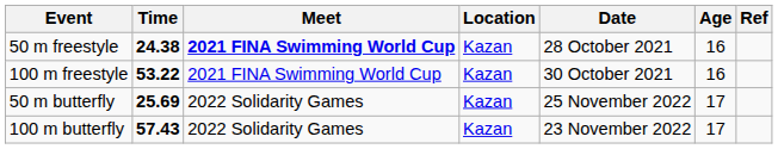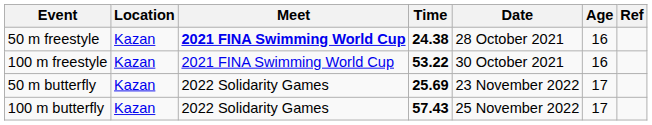 <table class="wikitable">
 <tr>
 <th>Event</th>
+<th>Location</th>
+<th>Meet</th>
 <th>Time</th>
-<th>Meet</th>
-<th>Location</th>
 <th>Date</th>
 <th>Age</th>
 <th>Ref</th>
 </tr>
 <tr>
 <td>50 m freestyle</td>
+<td><a href='#'>Kazan</a></td>
+<td><strong><a href='#'>2021 FINA Swimming World Cup</a></strong></td>
 <td style="text-align:center;"><strong>24.38</strong></td>
-<td><strong><a href='#'>2021 FINA Swimming World Cup</a></strong></td>
-<td><a href='#'>Kazan</a></td>
 <td>28 October 2021</td>
 <td style="text-align:center;">16</td>
 <td style="text-align:center;"></td>
 </tr>
 <tr>
 <td>100 m freestyle</td>
+<td><a href='#'>Kazan</a></td>
+<td><a href='#'>2021 FINA Swimming World Cup</a></td>
 <td style="text-align:center;"><strong>53.22</strong></td>
-<td><a href='#'>2021 FINA Swimming World Cup</a></td>
-<td><a href='#'>Kazan</a></td>
 <td>30 October 2021</td>
 <td style="text-align:center;">16</td>
 <td style="text-align:center;"></td>
 </tr>
 <tr>
 <td>50 m butterfly</td>
+<td><a href='#'>Kazan</a></td>
+<td>2022 Solidarity Games</td>
 <td style="text-align:center;"><strong>25.69</strong></td>
-<td>2022 Solidarity Games</td>
-<td><a href='#'>Kazan</a></td>
-<td>25 November 2022</td>
+<td>23 November 2022</td>
 <td style="text-align:center;">17</td>
 <td style="text-align:center;"></td>
 </tr>
 <tr>
 <td>100 m butterfly</td>
+<td><a href='#'>Kazan</a></td>
+<td>2022 Solidarity Games</td>
 <td style="text-align:center;"><strong>57.43</strong></td>
-<td>2022 Solidarity Games</td>
-<td><a href='#'>Kazan</a></td>
-<td>23 November 2022</td>
+<td>25 November 2022</td>
 <td style="text-align:center;">17</td>
 <td style="text-align:center;"></td>
 </tr>
 </table>
